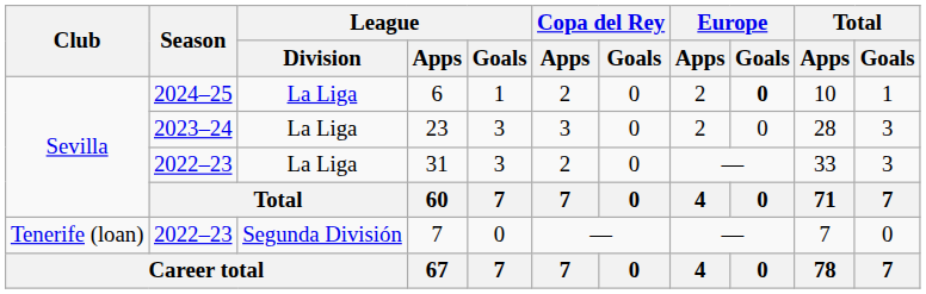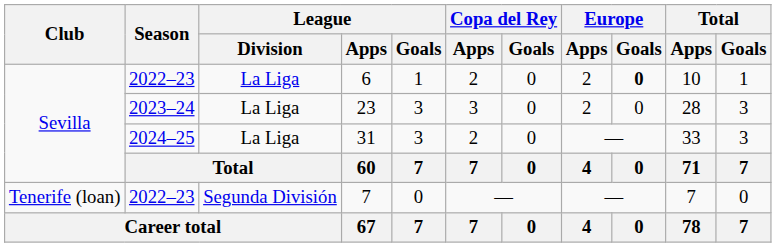 <table class="wikitable" style="text-align:center">
 <tr>
 <th rowspan="2">Club</th>
 <th rowspan="2">Season</th>
 <th colspan="3">League</th>
 <th colspan="2"><a href='#'>Copa del Rey</a></th>
 <th colspan="2"><a href='#'>Europe</a></th>
 <th colspan="2">Total</th>
 </tr>
 <tr>
 <th>Division</th>
 <th>Apps</th>
 <th>Goals</th>
 <th>Apps</th>
 <th>Goals</th>
 <th>Apps</th>
 <th>Goals</th>
 <th>Apps</th>
 <th>Goals</th>
 </tr>
 <tr>
 <td rowspan="4"><a href='#'>Sevilla</a></td>
-<td><a href='#'>2024–25</a></td>
+<td><a href='#'>2022–23</a></td>
 <td><a href='#'>La Liga</a></td>
 <td>6</td>
 <td>1</td>
 <td>2</td>
 <td>0</td>
 <td>2</td>
 <td><strong>0</strong></td>
 <td>10</td>
 <td>1</td>
 </tr>
 <tr>
 <td><a href='#'>2023–24</a></td>
 <td>La Liga</td>
 <td>23</td>
 <td>3</td>
 <td>3</td>
 <td>0</td>
 <td>2</td>
 <td>0</td>
 <td>28</td>
 <td>3</td>
 </tr>
 <tr>
-<td><a href='#'>2022–23</a></td>
+<td><a href='#'>2024–25</a></td>
 <td>La Liga</td>
 <td>31</td>
 <td>3</td>
 <td>2</td>
 <td>0</td>
 <td colspan="2">—</td>
 <td>33</td>
 <td>3</td>
 </tr>
 <tr>
 <th colspan="2">Total</th>
 <th>60</th>
 <th>7</th>
 <th>7</th>
 <th>0</th>
 <th>4</th>
 <th>0</th>
 <th>71</th>
 <th>7</th>
 </tr>
 <tr>
 <td><a href='#'>Tenerife</a> (loan)</td>
 <td><a href='#'>2022–23</a></td>
 <td><a href='#'>Segunda División</a></td>
 <td>7</td>
 <td>0</td>
 <td colspan="2">—</td>
 <td colspan="2">—</td>
 <td>7</td>
 <td>0</td>
 </tr>
 <tr>
 <th colspan="3">Career total</th>
 <th>67</th>
 <th>7</th>
 <th>7</th>
 <th>0</th>
 <th>4</th>
 <th>0</th>
 <th>78</th>
 <th>7</th>
 </tr>
 </table>
